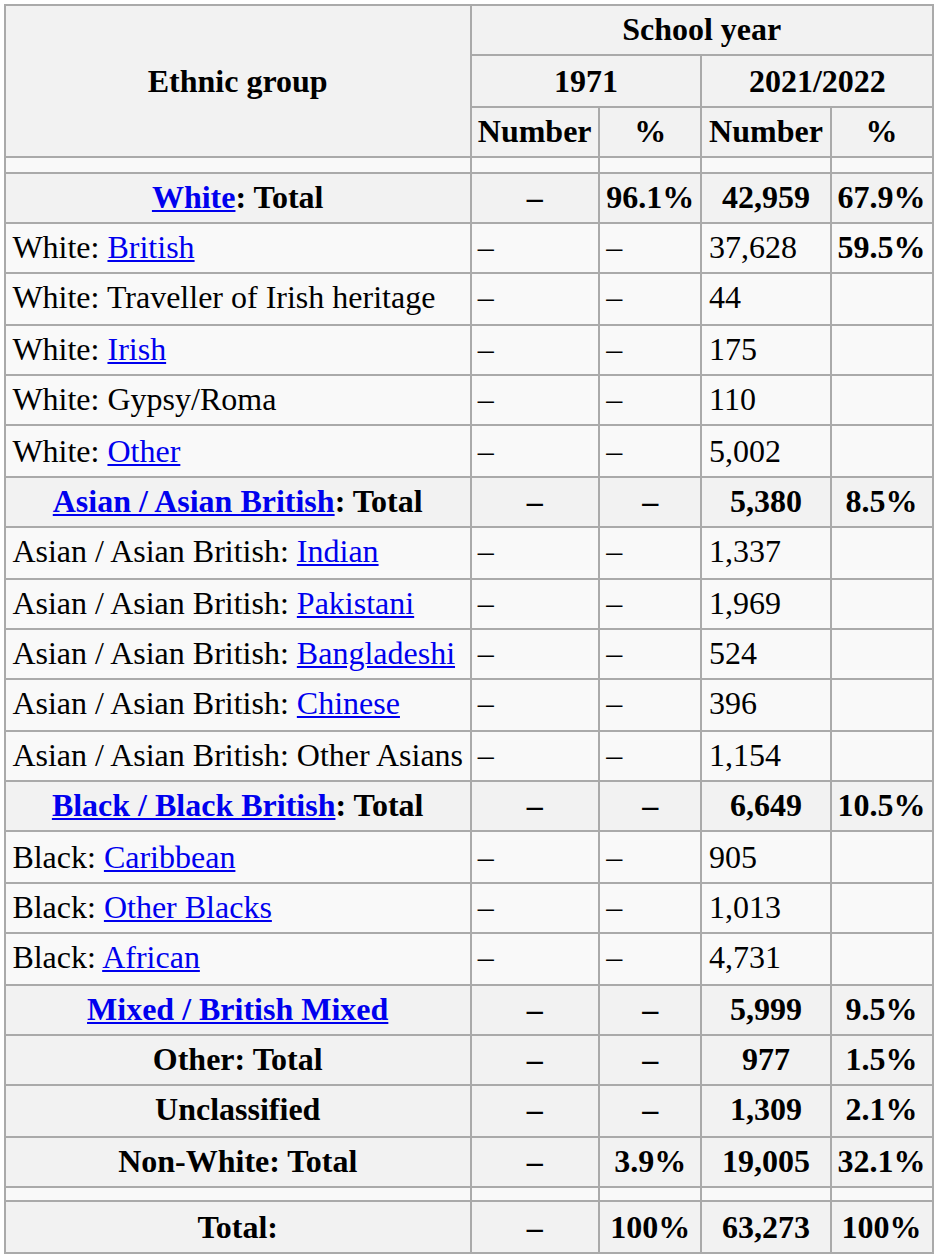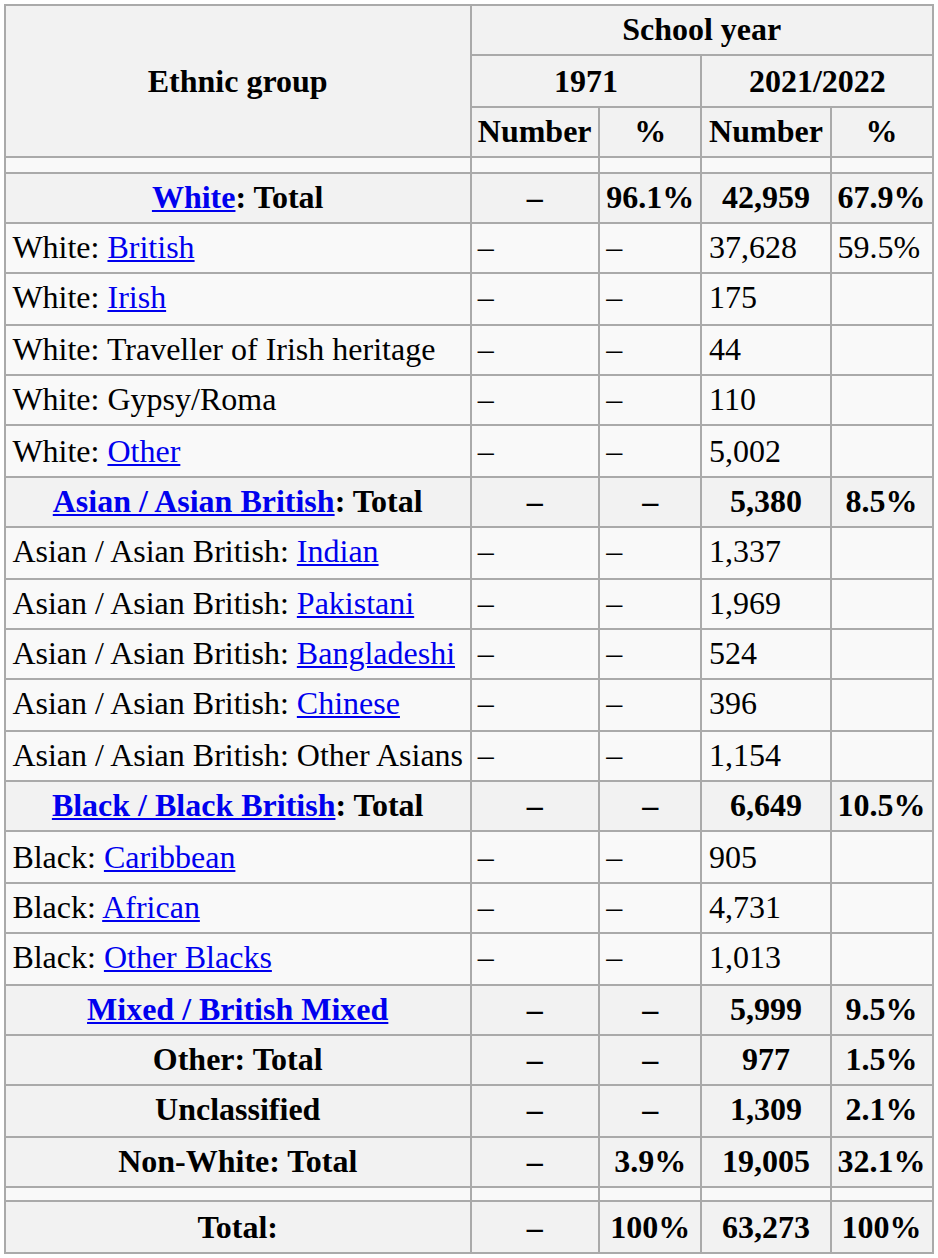 <table class="wikitable">
 <tr>
 <th rowspan="3">Ethnic group</th>
 <th colspan="4">School year</th>
 </tr>
 <tr>
 <th colspan="2">1971</th>
 <th colspan="2">2021/2022</th>
 </tr>
 <tr>
 <th>Number</th>
 <th>%</th>
 <th>Number</th>
 <th>%</th>
 </tr>
 <tr>
 <td></td>
 <td></td>
 <td></td>
 <td></td>
 <td></td>
 </tr>
 <tr>
 <th><a href='#'>White</a>: Total</th>
 <th>–</th>
 <th>96.1%</th>
 <th>42,959</th>
 <th>67.9%</th>
 </tr>
 <tr>
 <td>White: <a href='#'>British</a></td>
 <td>–</td>
 <td>–</td>
 <td>37,628</td>
-<td><strong>59.5%</strong></td>
+<td>59.5%</td>
+</tr>
+<tr>
+<td>White: <a href='#'>Irish</a></td>
+<td>–</td>
+<td>–</td>
+<td>175</td>
+<td></td>
 </tr>
 <tr>
 <td>White: Traveller of Irish heritage</td>
 <td>–</td>
 <td>–</td>
 <td>44</td>
-<td></td>
-</tr>
-<tr>
-<td>White: <a href='#'>Irish</a></td>
-<td>–</td>
-<td>–</td>
-<td>175</td>
 <td></td>
 </tr>
 <tr>
 <td>White: Gypsy/Roma</td>
 <td>–</td>
 <td>–</td>
 <td>110</td>
 <td></td>
 </tr>
 <tr>
 <td>White: <a href='#'>Other</a></td>
 <td>–</td>
 <td>–</td>
 <td>5,002</td>
 <td></td>
 </tr>
 <tr>
 <th><a href='#'>Asian / Asian British</a>: Total</th>
 <th>–</th>
 <th>–</th>
 <th>5,380</th>
 <th>8.5%</th>
 </tr>
 <tr>
 <td>Asian / Asian British: <a href='#'>Indian</a></td>
 <td>–</td>
 <td>–</td>
 <td>1,337</td>
 <td></td>
 </tr>
 <tr>
 <td>Asian / Asian British: <a href='#'>Pakistani</a></td>
 <td>–</td>
 <td>–</td>
 <td>1,969</td>
 <td></td>
 </tr>
 <tr>
 <td>Asian / Asian British: <a href='#'>Bangladeshi</a></td>
 <td>–</td>
 <td>–</td>
 <td>524</td>
 <td></td>
 </tr>
 <tr>
 <td>Asian / Asian British: <a href='#'>Chinese</a></td>
 <td>–</td>
 <td>–</td>
 <td>396</td>
 <td></td>
 </tr>
 <tr>
 <td>Asian / Asian British: Other Asians</td>
 <td>–</td>
 <td>–</td>
 <td>1,154</td>
 <td></td>
 </tr>
 <tr>
 <th><a href='#'>Black / Black British</a>: Total</th>
 <th>–</th>
 <th>–</th>
 <th>6,649</th>
 <th>10.5%</th>
 </tr>
 <tr>
 <td>Black: <a href='#'>Caribbean</a></td>
 <td>–</td>
 <td>–</td>
 <td>905</td>
 <td></td>
 </tr>
 <tr>
+<td>Black: <a href='#'>African</a></td>
+<td>–</td>
+<td>–</td>
+<td>4,731</td>
+<td></td>
+</tr>
+<tr>
 <td>Black: <a href='#'>Other Blacks</a></td>
 <td>–</td>
 <td>–</td>
 <td>1,013</td>
-<td></td>
-</tr>
-<tr>
-<td>Black: <a href='#'>African</a></td>
-<td>–</td>
-<td>–</td>
-<td>4,731</td>
 <td></td>
 </tr>
 <tr>
 <th><a href='#'>Mixed / British Mixed</a></th>
 <th>–</th>
 <th>–</th>
 <th>5,999</th>
 <th>9.5%</th>
 </tr>
 <tr>
 <th>Other: Total</th>
 <th>–</th>
 <th>–</th>
 <th>977</th>
 <th>1.5%</th>
 </tr>
 <tr>
 <th>Unclassified</th>
 <th>–</th>
 <th>–</th>
 <th>1,309</th>
 <th>2.1%</th>
 </tr>
 <tr>
 <th>Non-White: Total</th>
 <th>–</th>
 <th>3.9%</th>
 <th>19,005</th>
 <th>32.1%</th>
 </tr>
 <tr>
 <td></td>
 <td></td>
 <td></td>
 <td></td>
 <td></td>
 </tr>
 <tr>
 <th>Total:</th>
 <th>–</th>
 <th>100%</th>
 <th>63,273</th>
 <th>100%</th>
 </tr>
 </table>
